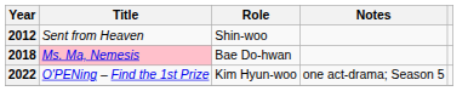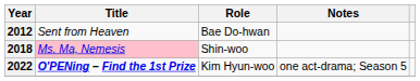 <table class="wikitable  plainrowheaders">
 <tr>
 <th>Year</th>
 <th>Title</th>
 <th>Role</th>
 <th>Notes</th>
 <th scope="col" class="unsortable"></th>
 </tr>
 <tr>
 <th scope="row">2012</th>
 <td><em>Sent from Heaven</em></td>
-<td>Shin-woo</td>
+<td>Bae Do-hwan</td>
 <td></td>
 <td></td>
 </tr>
 <tr>
 <th scope="row">2018</th>
 <td style="background: pink;"><em><a href='#'>Ms. Ma, Nemesis</a></em></td>
-<td>Bae Do-hwan</td>
+<td>Shin-woo</td>
 <td></td>
 <td></td>
 </tr>
 <tr>
 <th scope="row">2022</th>
-<td><em><a href='#'>O'PENing</a> – <a href='#'>Find the 1st Prize</a></em></td>
+<td><strong><em><a href='#'>O'PENing</a> – <a href='#'>Find the 1st Prize</a></em></strong></td>
 <td>Kim Hyun-woo</td>
 <td>one act-drama; Season 5</td>
 <td></td>
 </tr>
 <tr>
 </tr>
 </table>
